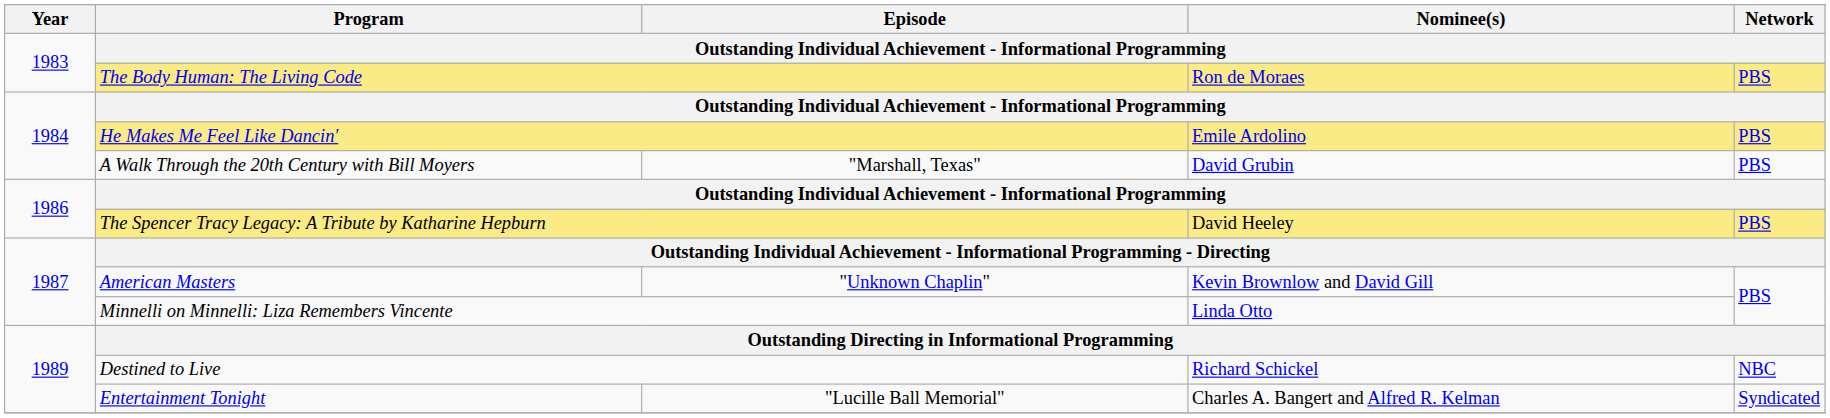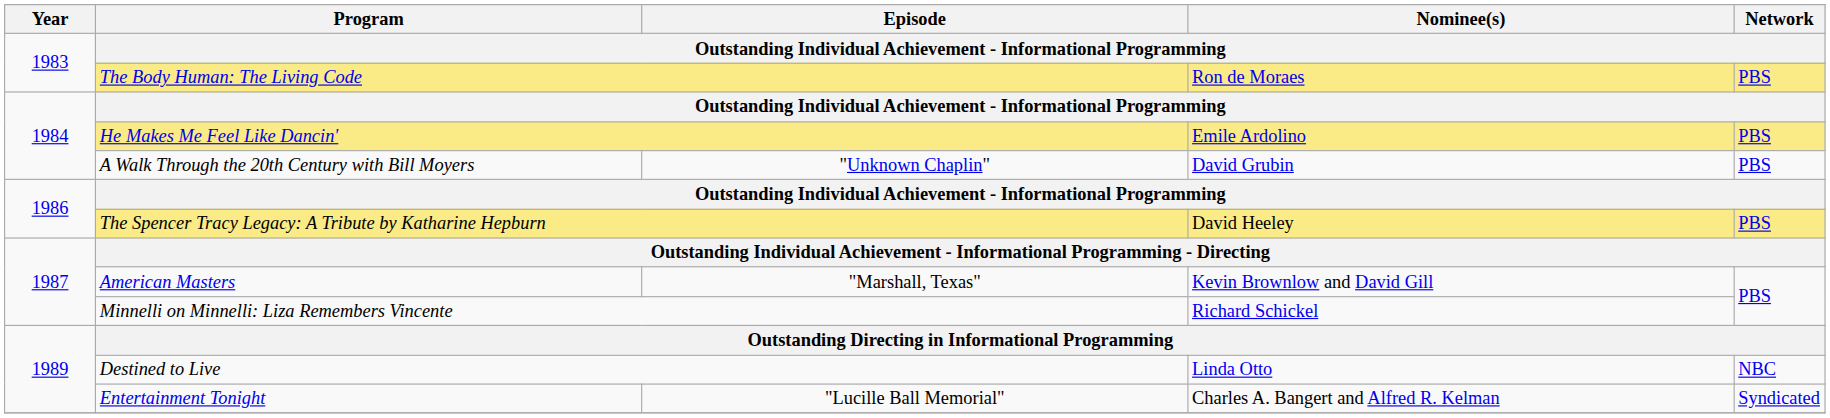 <table class="wikitable" style="width:100%">
 <tr style="background:#bebebe;">
 <th width="5%">Year</th>
 <th width="30%">Program</th>
 <th width="30%">Episode</th>
 <th width="30%">Nominee(s)</th>
 <th width="5%">Network</th>
 </tr>
 <tr>
 <td rowspan=2 style="text-align:center"><a href='#'>1983</a></td>
 <th colspan="4">Outstanding Individual Achievement - Informational Programming</th>
 </tr>
 <tr style="background:#FAEB86;">
 <td colspan=2><em><a href='#'>The Body Human: The Living Code</a></em></td>
 <td><a href='#'>Ron de Moraes</a></td>
 <td><a href='#'>PBS</a></td>
 </tr>
 <tr>
 <td rowspan=3 style="text-align:center"><a href='#'>1984</a></td>
 <th colspan="4">Outstanding Individual Achievement - Informational Programming</th>
 </tr>
 <tr style="background:#FAEB86;">
 <td colspan=2><em><a href='#'>He Makes Me Feel Like Dancin'</a></em></td>
 <td><a href='#'>Emile Ardolino</a></td>
 <td><a href='#'>PBS</a></td>
 </tr>
 <tr>
 <td><em>A Walk Through the 20th Century with Bill Moyers</em></td>
-<td align=center>"Marshall, Texas"</td>
+<td align=center>"<a href='#'>Unknown Chaplin</a>"</td>
 <td><a href='#'>David Grubin</a></td>
 <td><a href='#'>PBS</a></td>
 </tr>
 <tr>
 <td rowspan=2 style="text-align:center"><a href='#'>1986</a></td>
 <th colspan="4">Outstanding Individual Achievement - Informational Programming</th>
 </tr>
 <tr style="background:#FAEB86;">
 <td colspan=2><em>The Spencer Tracy Legacy: A Tribute by Katharine Hepburn</em></td>
 <td>David Heeley</td>
 <td><a href='#'>PBS</a></td>
 </tr>
 <tr>
 <td rowspan=3 style="text-align:center"><a href='#'>1987</a></td>
 <th colspan="4">Outstanding Individual Achievement - Informational Programming - Directing</th>
 </tr>
 <tr>
 <td><em><a href='#'>American Masters</a></em></td>
-<td align=center>"<a href='#'>Unknown Chaplin</a>"</td>
+<td align=center>"Marshall, Texas"</td>
 <td><a href='#'>Kevin Brownlow</a> and <a href='#'>David Gill</a></td>
 <td rowspan=2><a href='#'>PBS</a></td>
 </tr>
 <tr>
 <td colspan=2><em>Minnelli on Minnelli: Liza Remembers Vincente</em></td>
-<td><a href='#'>Linda Otto</a></td>
+<td><a href='#'>Richard Schickel</a></td>
 </tr>
 <tr>
 <td rowspan=3 style="text-align:center"><a href='#'>1989</a></td>
 <th colspan="4">Outstanding Directing in Informational Programming</th>
 </tr>
 <tr>
 <td colspan=2><em>Destined to Live</em></td>
-<td><a href='#'>Richard Schickel</a></td>
+<td><a href='#'>Linda Otto</a></td>
 <td><a href='#'>NBC</a></td>
 </tr>
 <tr>
 <td><em><a href='#'>Entertainment Tonight</a></em></td>
 <td align=center>"Lucille Ball Memorial"</td>
 <td>Charles A. Bangert and <a href='#'>Alfred R. Kelman</a></td>
 <td><a href='#'>Syndicated</a></td>
 </tr>
 <tr>
 </tr>
 </table>
